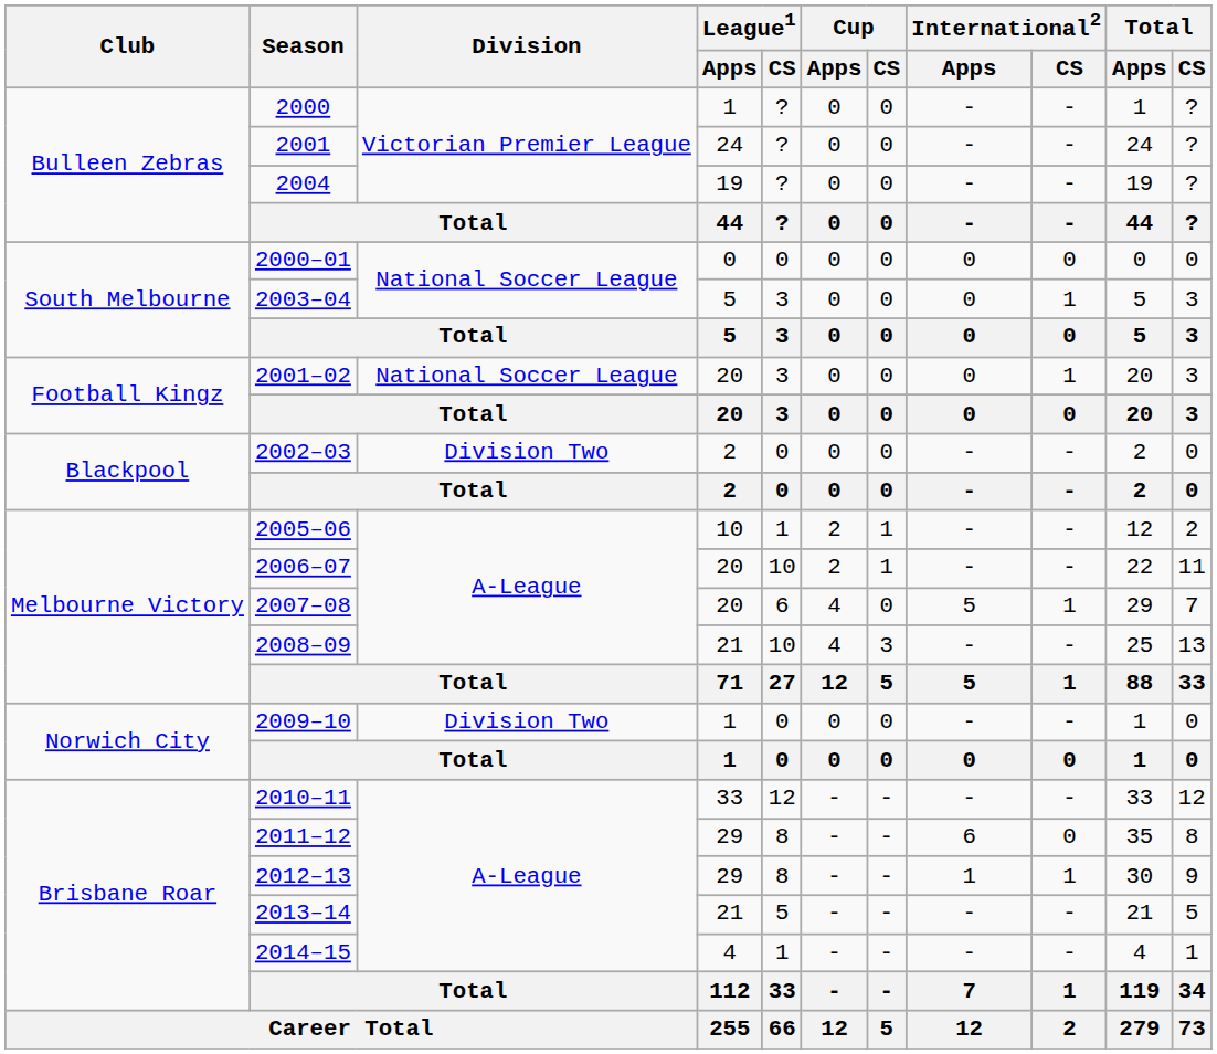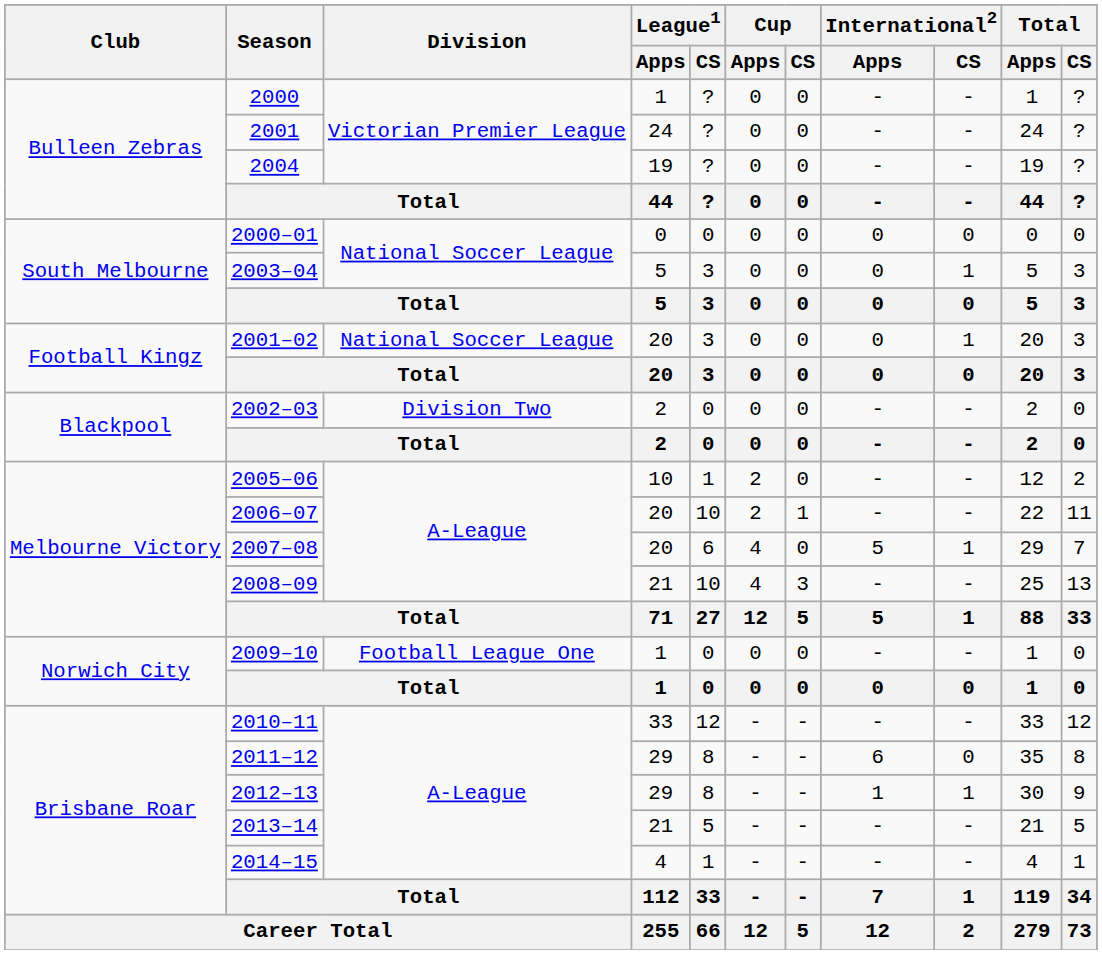 <table class="wikitable" style="font-size:90%; text-align: center">
 <tr>
 <th rowspan="2">Club</th>
 <th rowspan="2">Season</th>
 <th rowspan="2">Division</th>
 <th colspan="2">League<sup>1</sup></th>
 <th colspan="2">Cup</th>
 <th colspan="2">International<sup>2</sup></th>
 <th colspan="2">Total</th>
 </tr>
 <tr>
 <th>Apps</th>
 <th>CS</th>
 <th>Apps</th>
 <th>CS</th>
 <th>Apps</th>
 <th>CS</th>
 <th>Apps</th>
 <th>CS</th>
 </tr>
 <tr>
 <td rowspan="4" valign="center"><a href='#'>Bulleen Zebras</a></td>
 <td><a href='#'>2000</a></td>
 <td rowspan="3" valign="center"><a href='#'>Victorian Premier League</a></td>
 <td>1</td>
 <td>?</td>
 <td>0</td>
 <td>0</td>
 <td>-</td>
 <td>-</td>
 <td>1</td>
 <td>?</td>
 </tr>
 <tr>
 <td><a href='#'>2001</a></td>
 <td>24</td>
 <td>?</td>
 <td>0</td>
 <td>0</td>
 <td>-</td>
 <td>-</td>
 <td>24</td>
 <td>?</td>
 </tr>
 <tr>
 <td><a href='#'>2004</a></td>
 <td>19</td>
 <td>?</td>
 <td>0</td>
 <td>0</td>
 <td>-</td>
 <td>-</td>
 <td>19</td>
 <td>?</td>
 </tr>
 <tr>
 <th colspan="2">Total</th>
 <th>44</th>
 <th>?</th>
 <th>0</th>
 <th>0</th>
 <th>-</th>
 <th>-</th>
 <th>44</th>
 <th>?</th>
 </tr>
 <tr>
 <td rowspan="3" valign="center"><a href='#'>South Melbourne</a></td>
 <td><a href='#'>2000–01</a></td>
 <td rowspan="2" valign="center"><a href='#'>National Soccer League</a></td>
 <td>0</td>
 <td>0</td>
 <td>0</td>
 <td>0</td>
 <td>0</td>
 <td>0</td>
 <td>0</td>
 <td>0</td>
 </tr>
 <tr>
 <td><a href='#'>2003–04</a></td>
 <td>5</td>
 <td>3</td>
 <td>0</td>
 <td>0</td>
 <td>0</td>
 <td>1</td>
 <td>5</td>
 <td>3</td>
 </tr>
 <tr>
 <th colspan="2">Total</th>
 <th>5</th>
 <th>3</th>
 <th>0</th>
 <th>0</th>
 <th>0</th>
 <th>0</th>
 <th>5</th>
 <th>3</th>
 </tr>
 <tr>
 <td rowspan="2" valign="center"><a href='#'>Football Kingz</a></td>
 <td><a href='#'>2001–02</a></td>
 <td rowspan="1" valign="center"><a href='#'>National Soccer League</a></td>
 <td>20</td>
 <td>3</td>
 <td>0</td>
 <td>0</td>
 <td>0</td>
 <td>1</td>
 <td>20</td>
 <td>3</td>
 </tr>
 <tr>
 <th colspan="2">Total</th>
 <th>20</th>
 <th>3</th>
 <th>0</th>
 <th>0</th>
 <th>0</th>
 <th>0</th>
 <th>20</th>
 <th>3</th>
 </tr>
 <tr>
 <td rowspan="2" valign="center"><a href='#'>Blackpool</a></td>
 <td><a href='#'>2002–03</a></td>
 <td rowspan="1" valign="center"><a href='#'>Division Two</a></td>
 <td>2</td>
 <td>0</td>
 <td>0</td>
 <td>0</td>
 <td>-</td>
 <td>-</td>
 <td>2</td>
 <td>0</td>
 </tr>
 <tr>
 <th colspan="2">Total</th>
 <th>2</th>
 <th>0</th>
 <th>0</th>
 <th>0</th>
 <th>-</th>
 <th>-</th>
 <th>2</th>
 <th>0</th>
 </tr>
 <tr>
 <td rowspan="5" valign="center"><a href='#'>Melbourne Victory</a></td>
 <td><a href='#'>2005–06</a></td>
 <td rowspan="4" valign="center"><a href='#'>A-League</a></td>
 <td>10</td>
 <td>1</td>
 <td>2</td>
-<td>1</td>
+<td>0</td>
 <td>-</td>
 <td>-</td>
 <td>12</td>
 <td>2</td>
 </tr>
 <tr>
 <td><a href='#'>2006–07</a></td>
 <td>20</td>
 <td>10</td>
 <td>2</td>
 <td>1</td>
 <td>-</td>
 <td>-</td>
 <td>22</td>
 <td>11</td>
 </tr>
 <tr>
 <td><a href='#'>2007–08</a></td>
 <td>20</td>
 <td>6</td>
 <td>4</td>
 <td>0</td>
 <td>5</td>
 <td>1</td>
 <td>29</td>
 <td>7</td>
 </tr>
 <tr>
 <td><a href='#'>2008–09</a></td>
 <td>21</td>
 <td>10</td>
 <td>4</td>
 <td>3</td>
 <td>-</td>
 <td>-</td>
 <td>25</td>
 <td>13</td>
 </tr>
 <tr>
 <th colspan="2">Total</th>
 <th>71</th>
 <th>27</th>
 <th>12</th>
 <th>5</th>
 <th>5</th>
 <th>1</th>
 <th>88</th>
 <th>33</th>
 </tr>
 <tr>
 <td rowspan="2" valign="center"><a href='#'>Norwich City</a></td>
 <td><a href='#'>2009–10</a></td>
-<td rowspan="1" valign="center"><a href='#'>Division Two</a></td>
+<td rowspan="1" valign="center"><a href='#'>Football League One</a></td>
 <td>1</td>
 <td>0</td>
 <td>0</td>
 <td>0</td>
 <td>-</td>
 <td>-</td>
 <td>1</td>
 <td>0</td>
 </tr>
 <tr>
 <th colspan="2">Total</th>
 <th>1</th>
 <th>0</th>
 <th>0</th>
 <th>0</th>
 <th>0</th>
 <th>0</th>
 <th>1</th>
 <th>0</th>
 </tr>
 <tr>
 <td rowspan="6" valign="center"><a href='#'>Brisbane Roar</a></td>
 <td><a href='#'>2010–11</a></td>
 <td rowspan="5" valign="center"><a href='#'>A-League</a></td>
 <td>33</td>
 <td>12</td>
 <td>-</td>
 <td>-</td>
 <td>-</td>
 <td>-</td>
 <td>33</td>
 <td>12</td>
 </tr>
 <tr>
 <td><a href='#'>2011–12</a></td>
 <td>29</td>
 <td>8</td>
 <td>-</td>
 <td>-</td>
 <td>6</td>
 <td>0</td>
 <td>35</td>
 <td>8</td>
 </tr>
 <tr>
 <td><a href='#'>2012–13</a></td>
 <td>29</td>
 <td>8</td>
 <td>-</td>
 <td>-</td>
 <td>1</td>
 <td>1</td>
 <td>30</td>
 <td>9</td>
 </tr>
 <tr>
 <td><a href='#'>2013–14</a></td>
 <td>21</td>
 <td>5</td>
 <td>-</td>
 <td>-</td>
 <td>-</td>
 <td>-</td>
 <td>21</td>
 <td>5</td>
 </tr>
 <tr>
 <td><a href='#'>2014–15</a></td>
 <td>4</td>
 <td>1</td>
 <td>-</td>
 <td>-</td>
 <td>-</td>
 <td>-</td>
 <td>4</td>
 <td>1</td>
 </tr>
 <tr>
 <th colspan="2">Total</th>
 <th>112</th>
 <th>33</th>
 <th>-</th>
 <th>-</th>
 <th>7</th>
 <th>1</th>
 <th>119</th>
 <th>34</th>
 </tr>
 <tr>
 <th colspan="3">Career Total</th>
 <th>255</th>
 <th>66</th>
 <th>12</th>
 <th>5</th>
 <th>12</th>
 <th>2</th>
 <th>279</th>
 <th>73</th>
 </tr>
 </table>
